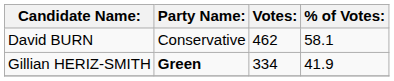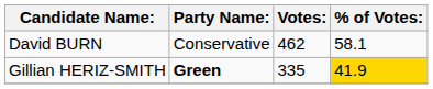 <table class="wikitable">
 <tr>
 <th>Candidate Name:</th>
 <th>Party Name:</th>
 <th>Votes:</th>
 <th>% of Votes:</th>
 </tr>
 <tr>
 <td>David BURN</td>
 <td>Conservative</td>
 <td>462</td>
 <td>58.1</td>
 </tr>
 <tr>
 <td>Gillian HERIZ-SMITH</td>
 <td><strong>Green</strong></td>
-<td>334</td>
-<td>41.9</td>
+<td>335</td>
+<td style="background: gold;">41.9</td>
 </tr>
 <tr>
 </tr>
 </table>
